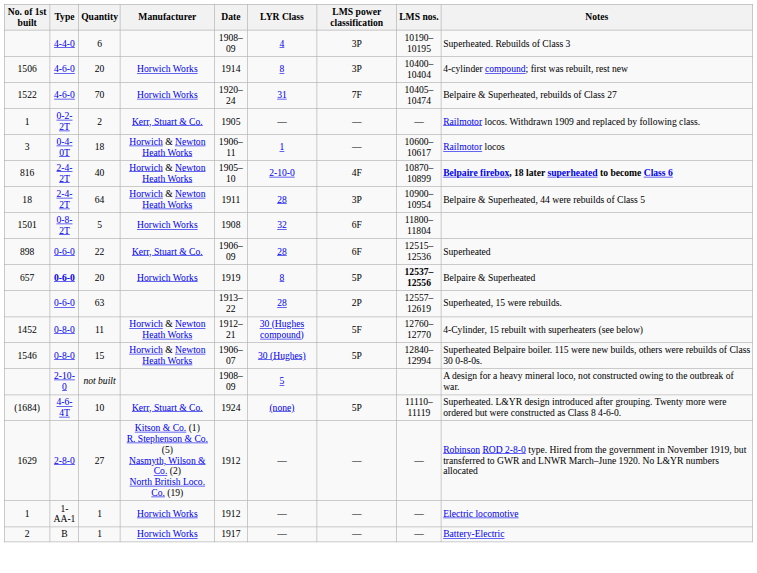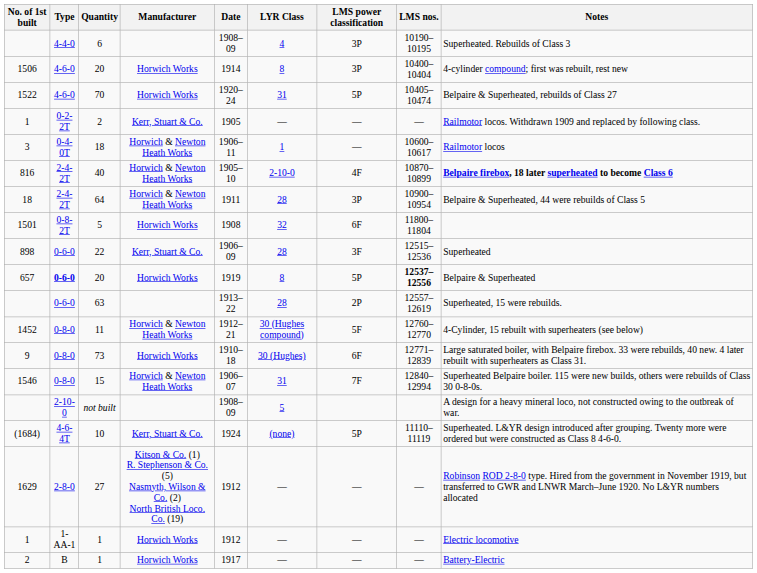 <table class="wikitable sortable" style=text-align:center>
 <tr>
 <th>No. of 1st built</th>
 <th>Type</th>
 <th>Quantity</th>
 <th>Manufacturer</th>
 <th>Date</th>
 <th>LYR Class</th>
 <th>LMS power classification</th>
 <th>LMS nos.</th>
 <th>Notes</th>
 </tr>
 <tr>
 <td></td>
 <td><a href='#'>4-4-0</a></td>
 <td>6</td>
 <td></td>
 <td>1908–09</td>
 <td><a href='#'>4</a></td>
 <td>3P</td>
 <td>10190–10195</td>
 <td align=left>Superheated. Rebuilds of Class 3</td>
 </tr>
 <tr>
 <td>1506</td>
 <td><a href='#'>4-6-0</a></td>
 <td>20</td>
 <td><a href='#'>Horwich Works</a></td>
 <td>1914</td>
 <td><a href='#'>8</a></td>
 <td>3P</td>
 <td>10400–10404</td>
 <td align=left> 4-cylinder <a href='#'>compound</a>; first was rebuilt, rest new</td>
 </tr>
 <tr>
 <td>1522</td>
 <td><a href='#'>4-6-0</a></td>
 <td>70</td>
 <td><a href='#'>Horwich Works</a></td>
 <td>1920–24</td>
 <td><a href='#'>31</a></td>
-<td>7F</td>
+<td>5P</td>
 <td>10405–10474</td>
 <td align=left>Belpaire & Superheated, rebuilds of Class 27</td>
 </tr>
 <tr>
 <td>1</td>
 <td><a href='#'>0-2-2T</a></td>
 <td>2</td>
 <td><a href='#'>Kerr, Stuart & Co.</a></td>
 <td>1905</td>
 <td>—</td>
 <td>—</td>
 <td>—</td>
 <td align=left> <a href='#'>Railmotor</a> locos. Withdrawn 1909 and replaced by following class.</td>
 </tr>
 <tr>
 <td>3</td>
 <td><a href='#'>0-4-0T</a></td>
 <td>18</td>
 <td><a href='#'>Horwich</a> & <a href='#'>Newton Heath Works</a></td>
 <td>1906–11</td>
 <td><a href='#'>1</a></td>
 <td>—</td>
 <td>10600–10617</td>
 <td align=left> <a href='#'>Railmotor</a> locos</td>
 </tr>
 <tr>
 <td>816</td>
 <td><a href='#'>2-4-2T</a></td>
 <td>40</td>
 <td><a href='#'>Horwich</a> & <a href='#'>Newton Heath Works</a></td>
 <td>1905–10</td>
 <td><a href='#'>2-10-0</a></td>
 <td>4F</td>
 <td>10870–10899</td>
 <td align=left><strong> <a href='#'>Belpaire firebox</a>, 18 later <a href='#'>superheated</a> to become <a href='#'>Class 6</a></strong></td>
 </tr>
 <tr>
 <td>18</td>
 <td><a href='#'>2-4-2T</a></td>
 <td>64</td>
 <td><a href='#'>Horwich</a> & <a href='#'>Newton Heath Works</a></td>
 <td>1911</td>
 <td><a href='#'>28</a></td>
 <td>3P</td>
 <td>10900–10954</td>
 <td align=left> Belpaire & Superheated, 44 were rebuilds of Class 5</td>
 </tr>
 <tr>
 <td>1501</td>
 <td><a href='#'>0-8-2T</a></td>
 <td>5</td>
 <td><a href='#'>Horwich Works</a></td>
 <td>1908</td>
 <td><a href='#'>32</a></td>
 <td>6F</td>
 <td>11800–11804</td>
 <td align=left></td>
 </tr>
 <tr>
 <td>898</td>
 <td><a href='#'>0-6-0</a></td>
 <td>22</td>
 <td><a href='#'>Kerr, Stuart & Co.</a></td>
 <td>1906–09</td>
 <td><a href='#'>28</a></td>
-<td>6F</td>
+<td>3F</td>
 <td>12515–12536</td>
 <td align=left> Superheated</td>
 </tr>
 <tr>
 <td>657</td>
 <td><strong><a href='#'>0-6-0</a></strong></td>
 <td>20</td>
 <td><a href='#'>Horwich Works</a></td>
 <td>1919</td>
 <td><a href='#'>8</a></td>
 <td>5P</td>
 <td><strong>12537–12556</strong></td>
 <td align=left> Belpaire & Superheated</td>
 </tr>
 <tr>
 <td></td>
 <td><a href='#'>0-6-0</a></td>
 <td>63</td>
 <td></td>
 <td>1913–22</td>
 <td><a href='#'>28</a></td>
 <td>2P</td>
 <td>12557–12619</td>
 <td align=left> Superheated, 15 were rebuilds.</td>
 </tr>
 <tr>
 <td>1452</td>
 <td><a href='#'>0-8-0</a></td>
 <td>11</td>
 <td><a href='#'>Horwich</a> & <a href='#'>Newton Heath Works</a></td>
 <td>1912–21</td>
 <td><a href='#'>30 (Hughes compound)</a></td>
 <td>5F</td>
 <td>12760–12770</td>
 <td align=left> 4-Cylinder, 15 rebuilt with superheaters (see below)</td>
 </tr>
 <tr>
+<td>9</td>
+<td><a href='#'>0-8-0</a></td>
+<td>73</td>
+<td><a href='#'>Horwich Works</a></td>
+<td>1910–18</td>
+<td><a href='#'>30 (Hughes)</a></td>
+<td>6F</td>
+<td>12771–12839</td>
+<td align=left> Large saturated boiler, with Belpaire firebox. 33 were rebuilds, 40 new. 4 later rebuilt with superheaters as Class 31.</td>
+</tr>
+<tr>
 <td>1546</td>
 <td><a href='#'>0-8-0</a></td>
 <td>15</td>
 <td><a href='#'>Horwich</a> & <a href='#'>Newton Heath Works</a></td>
 <td>1906–07</td>
-<td><a href='#'>30 (Hughes)</a></td>
-<td>5P</td>
+<td><a href='#'>31</a></td>
+<td>7F</td>
 <td>12840–12994</td>
 <td align=left> Superheated Belpaire boiler. 115 were new builds, others were rebuilds of Class 30 0-8-0s.</td>
 </tr>
 <tr>
 <td></td>
 <td><a href='#'>2-10-0</a></td>
 <td><em>not built</em></td>
 <td></td>
 <td>1908–09</td>
 <td><a href='#'>5</a></td>
 <td></td>
 <td></td>
 <td align=left>A design for a heavy mineral loco, not constructed owing to the outbreak of war.</td>
 </tr>
 <tr>
 <td>(1684)</td>
 <td><a href='#'>4-6-4T</a></td>
 <td>10</td>
 <td><a href='#'>Kerr, Stuart & Co.</a></td>
 <td>1924</td>
 <td><a href='#'>(none)</a></td>
 <td>5P</td>
 <td>11110–11119</td>
 <td align=left> Superheated. L&YR design introduced after grouping. Twenty more were ordered but were constructed as Class 8 4-6-0.</td>
 </tr>
 <tr>
 <td>1629</td>
 <td><a href='#'>2-8-0</a></td>
 <td>27</td>
 <td><a href='#'>Kitson & Co.</a> (1)<br><a href='#'>R. Stephenson & Co.</a> (5)<br><a href='#'>Nasmyth, Wilson & Co.</a> (2)<br><a href='#'>North British Loco. Co.</a> (19)</td>
 <td>1912</td>
 <td>—</td>
 <td>—</td>
 <td>—</td>
 <td align=left> <a href='#'>Robinson</a> <a href='#'>ROD 2-8-0</a> type. Hired from the government in November 1919, but transferred to GWR and LNWR March–June 1920. No L&YR numbers allocated</td>
 </tr>
 <tr>
 <td>1</td>
 <td>1-AA-1</td>
 <td>1</td>
 <td><a href='#'>Horwich Works</a></td>
 <td>1912</td>
 <td>—</td>
 <td>—</td>
 <td>—</td>
 <td align=left> <a href='#'>Electric locomotive</a></td>
 </tr>
 <tr>
 <td>2</td>
 <td>B</td>
 <td>1</td>
 <td><a href='#'>Horwich Works</a></td>
 <td>1917</td>
 <td>—</td>
 <td>—</td>
 <td>—</td>
 <td align=left> <a href='#'>Battery-Electric</a></td>
 </tr>
 </table>
